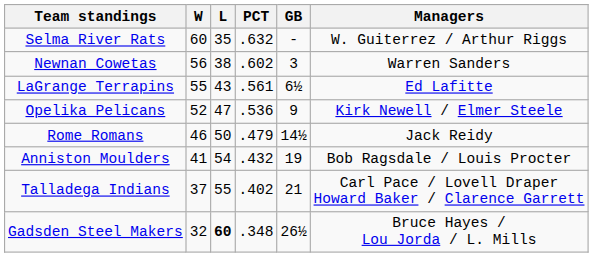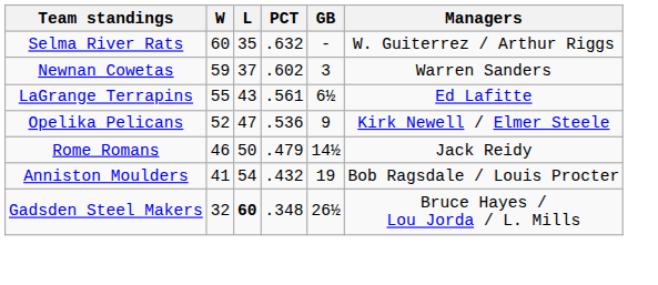 <table class="wikitable" style="text-align:center">
 <tr>
 <th>Team standings</th>
 <th>W</th>
 <th>L</th>
 <th>PCT</th>
 <th>GB</th>
 <th>Managers</th>
 </tr>
 <tr>
 <td><a href='#'>Selma River Rats</a></td>
 <td>60</td>
 <td>35</td>
 <td>.632</td>
 <td>-</td>
 <td>W. Guiterrez / Arthur Riggs</td>
 </tr>
 <tr>
 <td><a href='#'>Newnan Cowetas</a></td>
-<td>56</td>
-<td>38</td>
+<td>59</td>
+<td>37</td>
 <td>.602</td>
 <td>3</td>
 <td>Warren Sanders</td>
 </tr>
 <tr>
 <td><a href='#'>LaGrange Terrapins</a></td>
 <td>55</td>
 <td>43</td>
 <td>.561</td>
 <td>6½</td>
 <td><a href='#'>Ed Lafitte</a></td>
 </tr>
 <tr>
 <td><a href='#'>Opelika Pelicans</a></td>
 <td>52</td>
 <td>47</td>
 <td>.536</td>
 <td>9</td>
 <td><a href='#'>Kirk Newell</a> / <a href='#'>Elmer Steele</a></td>
 </tr>
 <tr>
 <td><a href='#'>Rome Romans</a></td>
 <td>46</td>
 <td>50</td>
 <td>.479</td>
 <td>14½</td>
 <td>Jack Reidy</td>
 </tr>
 <tr>
 <td><a href='#'>Anniston Moulders</a></td>
 <td>41</td>
 <td>54</td>
 <td>.432</td>
 <td>19</td>
 <td>Bob Ragsdale / Louis Procter</td>
 </tr>
 <tr>
-<td><a href='#'>Talladega Indians</a></td>
-<td>37</td>
-<td>55</td>
-<td>.402</td>
-<td>21</td>
-<td>Carl Pace / Lovell Draper <br> <a href='#'>Howard Baker</a> / <a href='#'>Clarence Garrett</a></td>
-</tr>
-<tr>
 <td><a href='#'>Gadsden Steel Makers</a></td>
 <td>32</td>
 <td><strong>60</strong></td>
 <td>.348</td>
 <td>26½</td>
 <td>Bruce Hayes /<br> <a href='#'>Lou Jorda</a> / L. Mills</td>
 </tr>
 </table>
